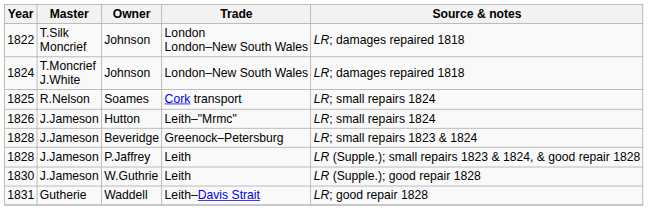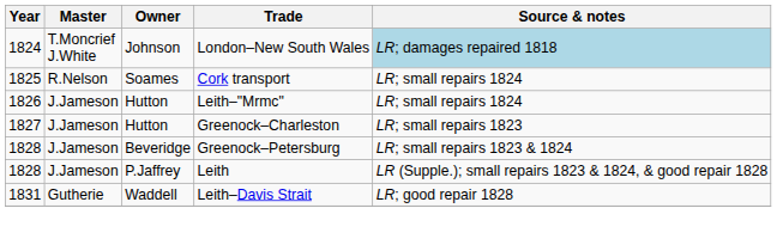 <table class=" wikitable">
 <tr>
 <th>Year</th>
 <th>Master</th>
 <th>Owner</th>
 <th>Trade</th>
 <th>Source & notes</th>
 </tr>
 <tr>
-<td>1822</td>
-<td>T.Silk<br>Moncrief</td>
-<td>Johnson</td>
-<td>London<br>London–New South Wales</td>
-<td><em>LR</em>; damages repaired 1818</td>
-</tr>
-<tr>
 <td>1824</td>
 <td>T.Moncrief<br>J.White</td>
 <td>Johnson</td>
 <td>London–New South Wales</td>
-<td><em>LR</em>; damages repaired 1818</td>
+<td style="background: lightblue;"><em>LR</em>; damages repaired 1818</td>
 </tr>
 <tr>
 <td>1825</td>
 <td>R.Nelson</td>
 <td>Soames</td>
 <td><a href='#'>Cork</a> transport</td>
 <td><em>LR</em>; small repairs 1824</td>
 </tr>
 <tr>
 <td>1826</td>
 <td>J.Jameson</td>
 <td>Hutton</td>
 <td>Leith–"Mrmc"</td>
 <td><em>LR</em>; small repairs 1824</td>
 </tr>
 <tr>
+<td>1827</td>
+<td>J.Jameson</td>
+<td>Hutton</td>
+<td>Greenock–Charleston</td>
+<td><em>LR</em>; small repairs 1823</td>
+</tr>
+<tr>
 <td>1828</td>
 <td>J.Jameson</td>
 <td>Beveridge</td>
 <td>Greenock–Petersburg</td>
 <td><em>LR</em>; small repairs 1823 & 1824</td>
 </tr>
 <tr>
 <td>1828</td>
 <td>J.Jameson</td>
 <td>P.Jaffrey</td>
 <td>Leith</td>
 <td><em>LR</em> (Supple.); small repairs 1823 & 1824, & good repair 1828</td>
 </tr>
 <tr>
-<td>1830</td>
-<td>J.Jameson</td>
-<td>W.Guthrie</td>
-<td>Leith</td>
-<td><em>LR</em> (Supple.); good repair 1828</td>
-</tr>
-<tr>
 <td>1831</td>
 <td>Gutherie</td>
 <td>Waddell</td>
 <td>Leith–<a href='#'>Davis Strait</a></td>
 <td><em>LR</em>; good repair 1828</td>
 </tr>
 <tr>
 </tr>
 </table>
